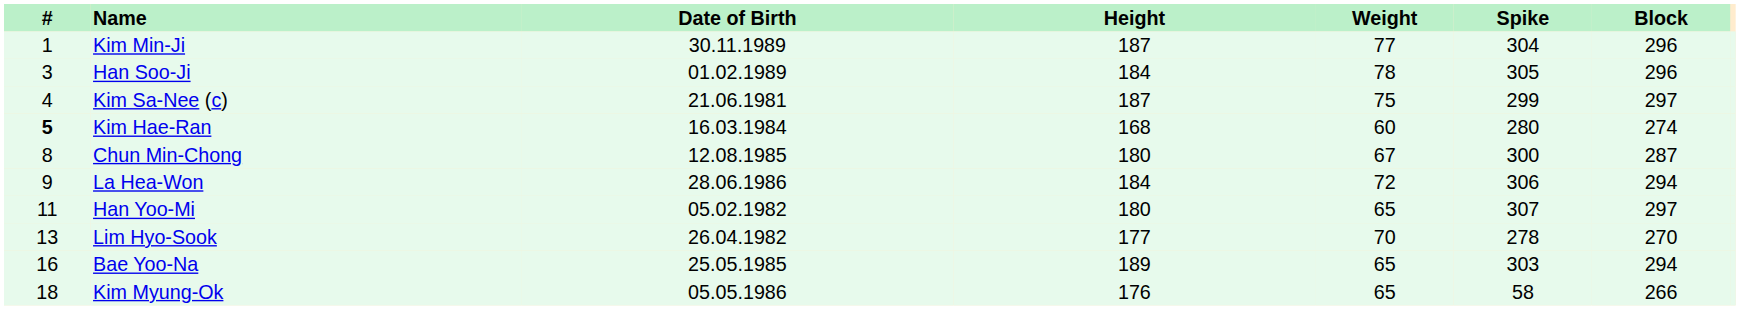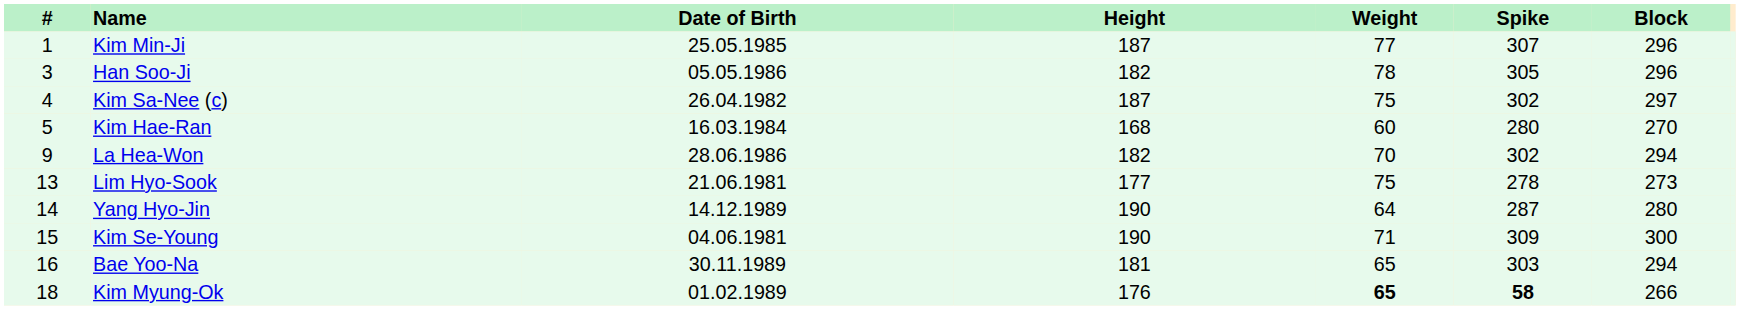 <table border=0 cellpadding=2 cellspacing=0  |- bgcolor=#FFECCE style="text-align:center; font-size:90%;" width=100%>
 <tr bgcolor=#BBF0C9>
 <th width=5%>#</th>
 <th width=25% align=left>Name</th>
 <th width=25%>Date of Birth</th>
 <th width=21%>Height</th>
 <th width=8%>Weight</th>
 <th width=8%>Spike</th>
 <th width=8%>Block</th>
 </tr>
 <tr bgcolor=#E7FAEC>
 <td>1</td>
 <td align=left><a href='#'>Kim Min-Ji</a></td>
-<td>30.11.1989</td>
+<td>25.05.1985</td>
 <td>187</td>
 <td>77</td>
-<td>304</td>
+<td>307</td>
 <td>296</td>
 <td></td>
 </tr>
 <tr bgcolor=#E7FAEC>
 <td>3</td>
 <td align=left><a href='#'>Han Soo-Ji</a></td>
-<td>01.02.1989</td>
-<td>184</td>
+<td>05.05.1986</td>
+<td>182</td>
 <td>78</td>
 <td>305</td>
 <td>296</td>
 <td></td>
 </tr>
 <tr bgcolor=#E7FAEC>
 <td>4</td>
 <td align=left><a href='#'>Kim Sa-Nee</a> (<a href='#'>c</a>)</td>
-<td>21.06.1981</td>
+<td>26.04.1982</td>
 <td>187</td>
 <td>75</td>
-<td>299</td>
+<td>302</td>
 <td>297</td>
 <td></td>
 </tr>
 <tr bgcolor=#E7FAEC>
-<td><strong>5</strong></td>
+<td>5</td>
 <td align=left><a href='#'>Kim Hae-Ran</a></td>
 <td>16.03.1984</td>
 <td>168</td>
 <td>60</td>
 <td>280</td>
-<td>274</td>
-<td></td>
-</tr>
-<tr bgcolor=#E7FAEC>
-<td>8</td>
-<td align=left><a href='#'>Chun Min-Chong</a></td>
-<td>12.08.1985</td>
-<td>180</td>
-<td>67</td>
-<td>300</td>
-<td>287</td>
+<td>270</td>
 <td></td>
 </tr>
 <tr bgcolor=#E7FAEC>
 <td>9</td>
 <td align=left><a href='#'>La Hea-Won</a></td>
 <td>28.06.1986</td>
-<td>184</td>
-<td>72</td>
-<td>306</td>
+<td>182</td>
+<td>70</td>
+<td>302</td>
 <td>294</td>
-<td></td>
-</tr>
-<tr bgcolor=#E7FAEC>
-<td>11</td>
-<td align=left><a href='#'>Han Yoo-Mi</a></td>
-<td>05.02.1982</td>
-<td>180</td>
-<td>65</td>
-<td>307</td>
-<td>297</td>
 <td></td>
 </tr>
 <tr bgcolor=#E7FAEC>
 <td>13</td>
 <td align=left><a href='#'>Lim Hyo-Sook</a></td>
-<td>26.04.1982</td>
+<td>21.06.1981</td>
 <td>177</td>
-<td>70</td>
+<td>75</td>
 <td>278</td>
-<td>270</td>
+<td>273</td>
+<td></td>
+</tr>
+<tr bgcolor=#E7FAEC>
+<td>14</td>
+<td align=left><a href='#'>Yang Hyo-Jin</a></td>
+<td>14.12.1989</td>
+<td>190</td>
+<td>64</td>
+<td>287</td>
+<td>280</td>
+<td></td>
+</tr>
+<tr bgcolor=#E7FAEC>
+<td>15</td>
+<td align=left><a href='#'>Kim Se-Young</a></td>
+<td>04.06.1981</td>
+<td>190</td>
+<td>71</td>
+<td>309</td>
+<td>300</td>
 <td></td>
 </tr>
 <tr bgcolor=#E7FAEC>
 <td>16</td>
 <td align=left><a href='#'>Bae Yoo-Na</a></td>
-<td>25.05.1985</td>
-<td>189</td>
+<td>30.11.1989</td>
+<td>181</td>
 <td>65</td>
 <td>303</td>
 <td>294</td>
 <td></td>
 </tr>
 <tr bgcolor=#E7FAEC>
 <td>18</td>
 <td align=left><a href='#'>Kim Myung-Ok</a></td>
-<td>05.05.1986</td>
+<td>01.02.1989</td>
 <td>176</td>
-<td>65</td>
-<td>58</td>
+<td><strong>65</strong></td>
+<td><strong>58</strong></td>
 <td>266</td>
 <td></td>
 </tr>
 </table>
